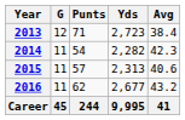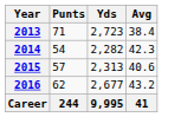 <table class="wikitable">
 <tr>
 <th>Year</th>
-<th>G</th>
 <th>Punts</th>
 <th>Yds</th>
 <th>Avg</th>
 </tr>
 <tr>
 <th><a href='#'>2013</a></th>
-<td>12</td>
 <td>71</td>
 <td>2,723</td>
 <td>38.4</td>
 </tr>
 <tr>
 <th><a href='#'>2014</a></th>
-<td>11</td>
 <td>54</td>
 <td>2,282</td>
 <td>42.3</td>
 </tr>
 <tr>
 <th><a href='#'>2015</a></th>
-<td>11</td>
 <td>57</td>
 <td>2,313</td>
 <td>40.6</td>
 </tr>
 <tr>
 <th><a href='#'>2016</a></th>
-<td>11</td>
 <td>62</td>
 <td>2,677</td>
 <td>43.2</td>
 </tr>
 <tr>
 <th>Career</th>
-<th>45</th>
 <th>244</th>
 <th>9,995</th>
 <th>41</th>
 </tr>
 </table>
